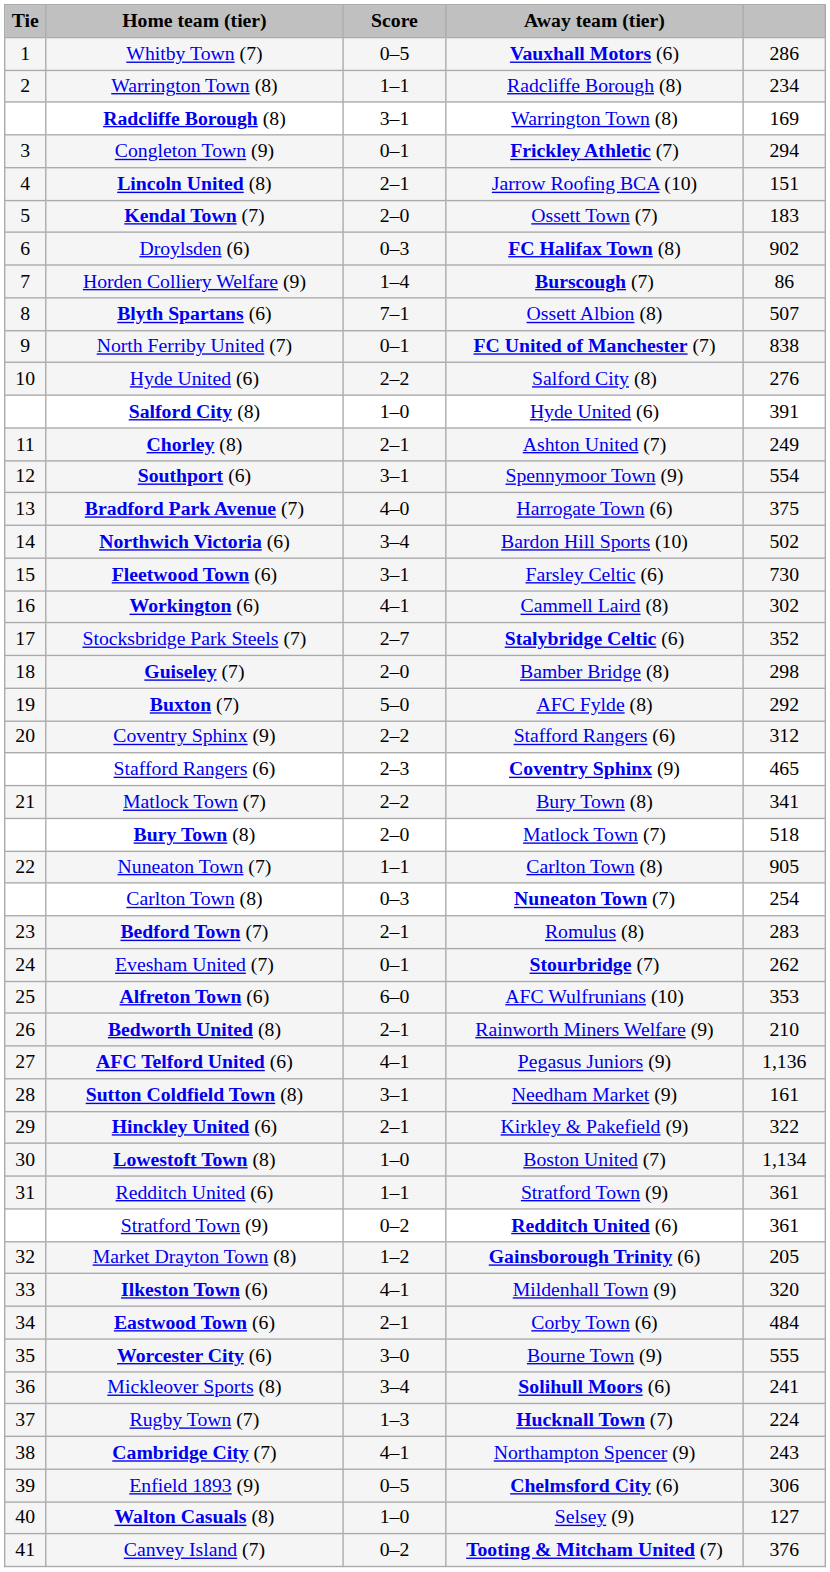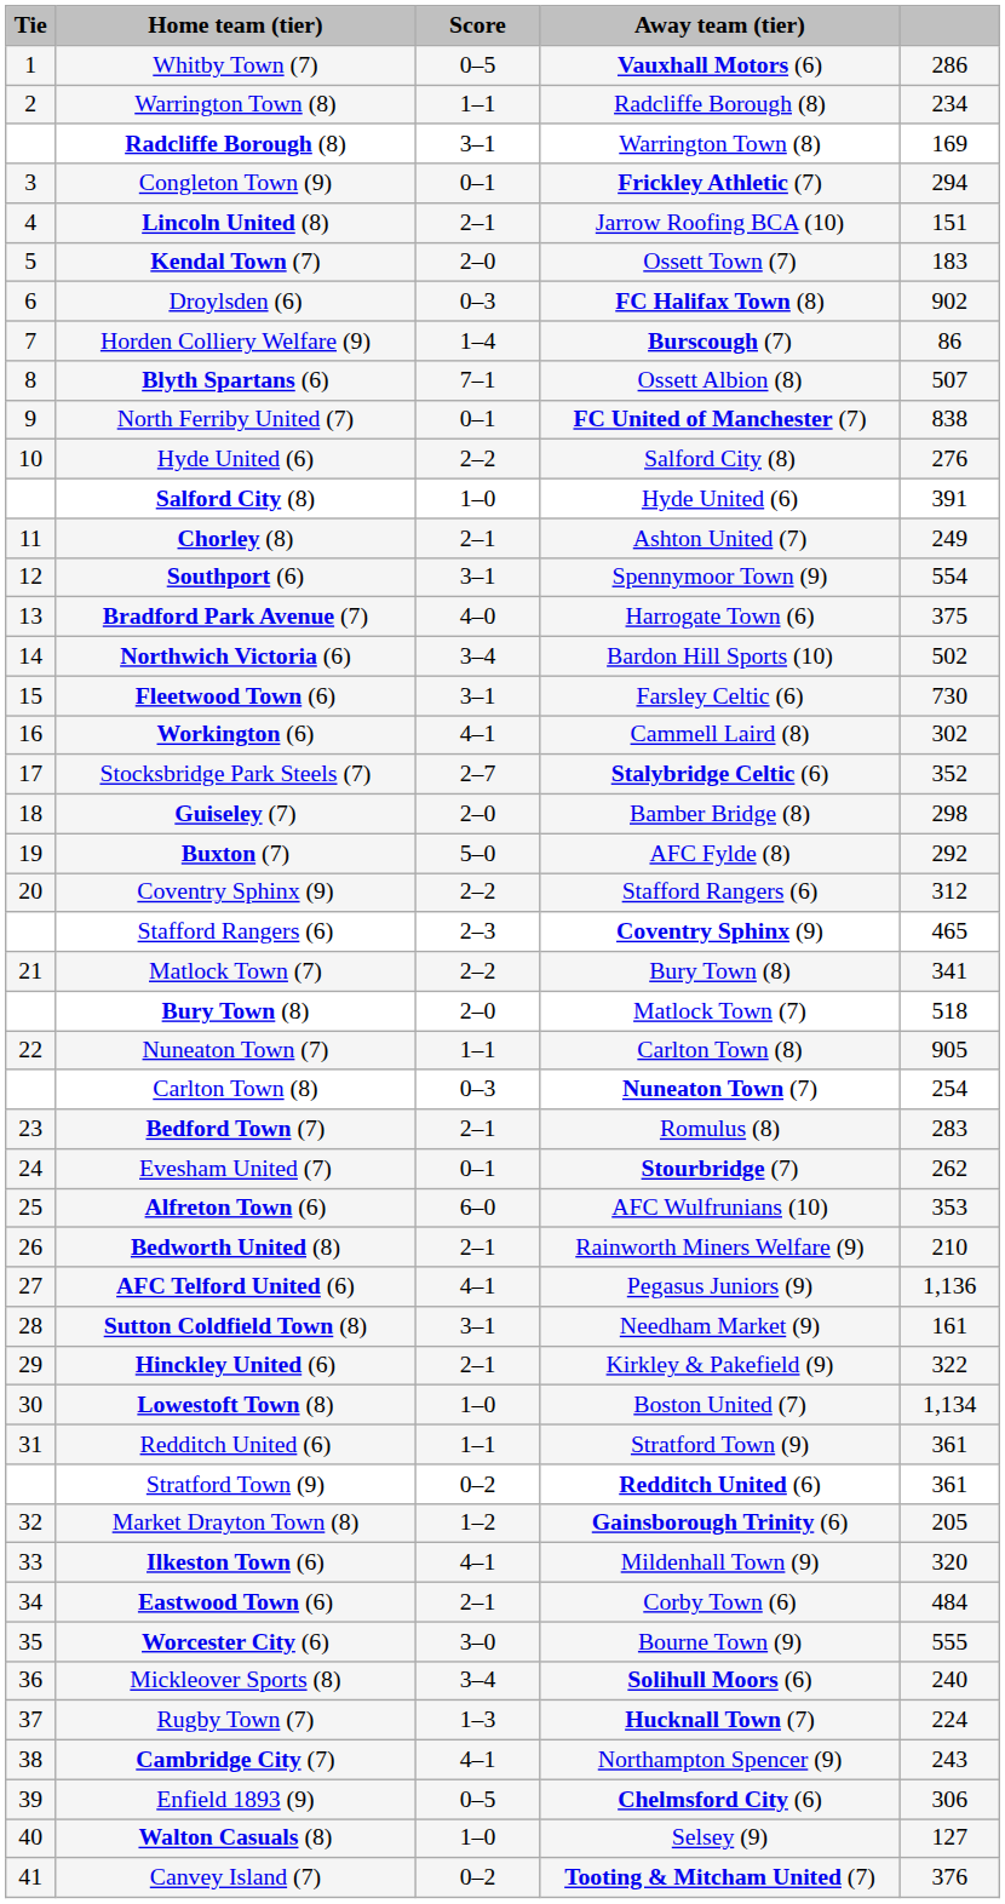 <table class="wikitable" style="width: 600px; background:WhiteSmoke; text-align:center; font-size:90%">
 <tr>
 <td scope="col" style="width:  5.00%; background:silver;"><strong>Tie</strong></td>
 <td scope="col" style="width: 36.25%; background:silver;"><strong>Home team (tier)</strong></td>
 <td scope="col" style="width: 12.50%; background:silver;"><strong>Score</strong></td>
 <td scope="col" style="width: 36.25%; background:silver;"><strong>Away team (tier)</strong></td>
 <td scope="col" style="width: 10.00%; background:silver;"><strong></strong></td>
 </tr>
 <tr>
 <td>1</td>
 <td><a href='#'>Whitby Town</a> (7)</td>
 <td>0–5</td>
 <td><strong><a href='#'>Vauxhall Motors</a></strong> (6)</td>
 <td>286</td>
 </tr>
 <tr>
 <td>2</td>
 <td><a href='#'>Warrington Town</a> (8)</td>
 <td>1–1</td>
 <td><a href='#'>Radcliffe Borough</a> (8)</td>
 <td>234</td>
 </tr>
 <tr style="background:white;">
 <td><em></em></td>
 <td><strong><a href='#'>Radcliffe Borough</a></strong> (8)</td>
 <td>3–1</td>
 <td><a href='#'>Warrington Town</a> (8)</td>
 <td>169</td>
 </tr>
 <tr>
 <td>3</td>
 <td><a href='#'>Congleton Town</a> (9)</td>
 <td>0–1</td>
 <td><strong><a href='#'>Frickley Athletic</a></strong> (7)</td>
 <td>294</td>
 </tr>
 <tr>
 <td>4</td>
 <td><strong><a href='#'>Lincoln United</a></strong> (8)</td>
 <td>2–1</td>
 <td><a href='#'>Jarrow Roofing BCA</a> (10)</td>
 <td>151</td>
 </tr>
 <tr>
 <td>5</td>
 <td><strong><a href='#'>Kendal Town</a></strong> (7)</td>
 <td>2–0</td>
 <td><a href='#'>Ossett Town</a> (7)</td>
 <td>183</td>
 </tr>
 <tr>
 <td>6</td>
 <td><a href='#'>Droylsden</a> (6)</td>
 <td>0–3</td>
 <td><strong><a href='#'>FC Halifax Town</a></strong> (8)</td>
 <td>902</td>
 </tr>
 <tr>
 <td>7</td>
 <td><a href='#'>Horden Colliery Welfare</a> (9)</td>
 <td>1–4</td>
 <td><strong><a href='#'>Burscough</a></strong> (7)</td>
 <td>86</td>
 </tr>
 <tr>
 <td>8</td>
 <td><strong><a href='#'>Blyth Spartans</a></strong> (6)</td>
 <td>7–1</td>
 <td><a href='#'>Ossett Albion</a> (8)</td>
 <td>507</td>
 </tr>
 <tr>
 <td>9</td>
 <td><a href='#'>North Ferriby United</a> (7)</td>
 <td>0–1</td>
 <td><strong><a href='#'>FC United of Manchester</a></strong> (7)</td>
 <td>838</td>
 </tr>
 <tr>
 <td>10</td>
 <td><a href='#'>Hyde United</a> (6)</td>
 <td>2–2</td>
 <td><a href='#'>Salford City</a> (8)</td>
 <td>276</td>
 </tr>
 <tr style="background:white;">
 <td><em></em></td>
 <td><strong><a href='#'>Salford City</a></strong> (8)</td>
 <td>1–0</td>
 <td><a href='#'>Hyde United</a> (6)</td>
 <td>391</td>
 </tr>
 <tr>
 <td>11</td>
 <td><strong><a href='#'>Chorley</a></strong> (8)</td>
 <td>2–1</td>
 <td><a href='#'>Ashton United</a> (7)</td>
 <td>249</td>
 </tr>
 <tr>
 <td>12</td>
 <td><strong><a href='#'>Southport</a></strong> (6)</td>
 <td>3–1</td>
 <td><a href='#'>Spennymoor Town</a> (9)</td>
 <td>554</td>
 </tr>
 <tr>
 <td>13</td>
 <td><strong><a href='#'>Bradford Park Avenue</a></strong> (7)</td>
 <td>4–0</td>
 <td><a href='#'>Harrogate Town</a> (6)</td>
 <td>375</td>
 </tr>
 <tr>
 <td>14</td>
 <td><strong><a href='#'>Northwich Victoria</a></strong> (6)</td>
 <td>3–4</td>
 <td><a href='#'>Bardon Hill Sports</a> (10)</td>
 <td>502</td>
 </tr>
 <tr>
 <td>15</td>
 <td><strong><a href='#'>Fleetwood Town</a></strong> (6)</td>
 <td>3–1</td>
 <td><a href='#'>Farsley Celtic</a> (6)</td>
 <td>730</td>
 </tr>
 <tr>
 <td>16</td>
 <td><strong><a href='#'>Workington</a></strong> (6)</td>
 <td>4–1</td>
 <td><a href='#'>Cammell Laird</a> (8)</td>
 <td>302</td>
 </tr>
 <tr>
 <td>17</td>
 <td><a href='#'>Stocksbridge Park Steels</a> (7)</td>
 <td>2–7</td>
 <td><strong><a href='#'>Stalybridge Celtic</a></strong> (6)</td>
 <td>352</td>
 </tr>
 <tr>
 <td>18</td>
 <td><strong><a href='#'>Guiseley</a></strong> (7)</td>
 <td>2–0</td>
 <td><a href='#'>Bamber Bridge</a> (8)</td>
 <td>298</td>
 </tr>
 <tr>
 <td>19</td>
 <td><strong><a href='#'>Buxton</a></strong> (7)</td>
 <td>5–0</td>
 <td><a href='#'>AFC Fylde</a> (8)</td>
 <td>292</td>
 </tr>
 <tr>
 <td>20</td>
 <td><a href='#'>Coventry Sphinx</a> (9)</td>
 <td>2–2</td>
 <td><a href='#'>Stafford Rangers</a> (6)</td>
 <td>312</td>
 </tr>
 <tr style="background:white;">
 <td><em></em></td>
 <td><a href='#'>Stafford Rangers</a> (6)</td>
 <td>2–3</td>
 <td><strong><a href='#'>Coventry Sphinx</a></strong> (9)</td>
 <td>465</td>
 </tr>
 <tr>
 <td>21</td>
 <td><a href='#'>Matlock Town</a> (7)</td>
 <td>2–2</td>
 <td><a href='#'>Bury Town</a> (8)</td>
 <td>341</td>
 </tr>
 <tr style="background:white;">
 <td><em></em></td>
 <td><strong><a href='#'>Bury Town</a></strong> (8)</td>
 <td>2–0</td>
 <td><a href='#'>Matlock Town</a> (7)</td>
 <td>518</td>
 </tr>
 <tr>
 <td>22</td>
 <td><a href='#'>Nuneaton Town</a> (7)</td>
 <td>1–1</td>
 <td><a href='#'>Carlton Town</a> (8)</td>
 <td>905</td>
 </tr>
 <tr style="background:white;">
 <td><em></em></td>
 <td><a href='#'>Carlton Town</a> (8)</td>
 <td>0–3</td>
 <td><strong><a href='#'>Nuneaton Town</a></strong> (7)</td>
 <td>254</td>
 </tr>
 <tr>
 <td>23</td>
 <td><strong><a href='#'>Bedford Town</a></strong> (7)</td>
 <td>2–1</td>
 <td><a href='#'>Romulus</a> (8)</td>
 <td>283</td>
 </tr>
 <tr>
 <td>24</td>
 <td><a href='#'>Evesham United</a> (7)</td>
 <td>0–1</td>
 <td><strong><a href='#'>Stourbridge</a></strong> (7)</td>
 <td>262</td>
 </tr>
 <tr>
 <td>25</td>
 <td><strong><a href='#'>Alfreton Town</a></strong> (6)</td>
 <td>6–0</td>
 <td><a href='#'>AFC Wulfrunians</a> (10)</td>
 <td>353</td>
 </tr>
 <tr>
 <td>26</td>
 <td><strong><a href='#'>Bedworth United</a></strong> (8)</td>
 <td>2–1</td>
 <td><a href='#'>Rainworth Miners Welfare</a> (9)</td>
 <td>210</td>
 </tr>
 <tr>
 <td>27</td>
 <td><strong><a href='#'>AFC Telford United</a></strong> (6)</td>
 <td>4–1</td>
 <td><a href='#'>Pegasus Juniors</a> (9)</td>
 <td>1,136</td>
 </tr>
 <tr>
 <td>28</td>
 <td><strong><a href='#'>Sutton Coldfield Town</a></strong> (8)</td>
 <td>3–1</td>
 <td><a href='#'>Needham Market</a> (9)</td>
 <td>161</td>
 </tr>
 <tr>
 <td>29</td>
 <td><strong><a href='#'>Hinckley United</a></strong> (6)</td>
 <td>2–1</td>
 <td><a href='#'>Kirkley & Pakefield</a> (9)</td>
 <td>322</td>
 </tr>
 <tr>
 <td>30</td>
 <td><strong><a href='#'>Lowestoft Town</a></strong> (8)</td>
 <td>1–0</td>
 <td><a href='#'>Boston United</a> (7)</td>
 <td>1,134</td>
 </tr>
 <tr>
 <td>31</td>
 <td><a href='#'>Redditch United</a> (6)</td>
 <td>1–1</td>
 <td><a href='#'>Stratford Town</a> (9)</td>
 <td>361</td>
 </tr>
 <tr style="background:white;">
 <td><em></em></td>
 <td><a href='#'>Stratford Town</a> (9)</td>
 <td>0–2</td>
 <td><strong><a href='#'>Redditch United</a></strong> (6)</td>
 <td>361</td>
 </tr>
 <tr>
 <td>32</td>
 <td><a href='#'>Market Drayton Town</a> (8)</td>
 <td>1–2</td>
 <td><strong><a href='#'>Gainsborough Trinity</a></strong> (6)</td>
 <td>205</td>
 </tr>
 <tr>
 <td>33</td>
 <td><strong><a href='#'>Ilkeston Town</a></strong> (6)</td>
 <td>4–1</td>
 <td><a href='#'>Mildenhall Town</a> (9)</td>
 <td>320</td>
 </tr>
 <tr>
 <td>34</td>
 <td><strong><a href='#'>Eastwood Town</a></strong> (6)</td>
 <td>2–1</td>
 <td><a href='#'>Corby Town</a> (6)</td>
 <td>484</td>
 </tr>
 <tr>
 <td>35</td>
 <td><strong><a href='#'>Worcester City</a></strong> (6)</td>
 <td>3–0</td>
 <td><a href='#'>Bourne Town</a> (9)</td>
 <td>555</td>
 </tr>
 <tr>
 <td>36</td>
 <td><a href='#'>Mickleover Sports</a> (8)</td>
 <td>3–4</td>
 <td><strong><a href='#'>Solihull Moors</a></strong> (6)</td>
-<td>241</td>
+<td>240</td>
 </tr>
 <tr>
 <td>37</td>
 <td><a href='#'>Rugby Town</a> (7)</td>
 <td>1–3</td>
 <td><strong><a href='#'>Hucknall Town</a></strong> (7)</td>
 <td>224</td>
 </tr>
 <tr>
 <td>38</td>
 <td><strong><a href='#'>Cambridge City</a></strong> (7)</td>
 <td>4–1</td>
 <td><a href='#'>Northampton Spencer</a> (9)</td>
 <td>243</td>
 </tr>
 <tr>
 <td>39</td>
 <td><a href='#'>Enfield 1893</a> (9)</td>
 <td>0–5</td>
 <td><strong><a href='#'>Chelmsford City</a></strong> (6)</td>
 <td>306</td>
 </tr>
 <tr>
 <td>40</td>
 <td><strong><a href='#'>Walton Casuals</a></strong> (8)</td>
 <td>1–0</td>
 <td><a href='#'>Selsey</a> (9)</td>
 <td>127</td>
 </tr>
 <tr>
 <td>41</td>
 <td><a href='#'>Canvey Island</a> (7)</td>
 <td>0–2</td>
 <td><strong><a href='#'>Tooting & Mitcham United</a></strong> (7)</td>
 <td>376</td>
 </tr>
 </table>
